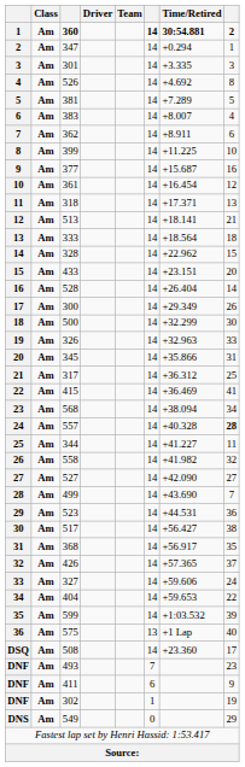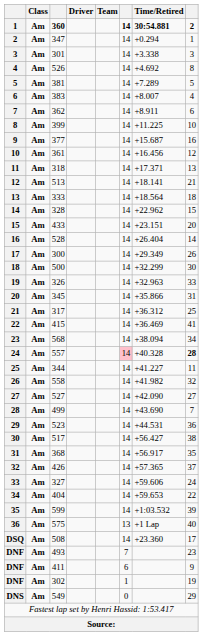 <table class="wikitable" style="font-size:90%;">
 <tr>
 <th scope="col"></th>
 <th scope="col">Class</th>
 <th scope="col"></th>
 <th scope="col">Driver</th>
 <th scope="col">Team</th>
 <th scope="col"></th>
 <th scope="col">Time/Retired</th>
 <th scope="col"></th>
 </tr>
 <tr>
 <th>1</th>
 <td align=center><strong><span>Am</span></strong></td>
 <td align=center><strong>360</strong></td>
 <td></td>
 <td></td>
 <td align=center><strong>14</strong></td>
 <td><strong>30:54.881</strong></td>
 <td align=center><strong>2</strong></td>
 </tr>
 <tr>
 <th>2</th>
 <td align=center><strong><span>Am</span></strong></td>
 <td align=center>347</td>
 <td></td>
 <td></td>
 <td align=center>14</td>
 <td>+0.294</td>
 <td align=center>1</td>
 </tr>
 <tr>
 <th>3</th>
 <td align=center><strong><span>Am</span></strong></td>
 <td align=center>301</td>
 <td></td>
 <td></td>
 <td align=center>14</td>
-<td>+3.335</td>
+<td>+3.338</td>
 <td align=center>3</td>
 </tr>
 <tr>
 <th>4</th>
 <td align=center><strong><span>Am</span></strong></td>
 <td align=center>526</td>
 <td></td>
 <td></td>
 <td align=center>14</td>
 <td>+4.692</td>
 <td align=center>8</td>
 </tr>
 <tr>
 <th>5</th>
 <td align=center><strong><span>Am</span></strong></td>
 <td align=center>381</td>
 <td></td>
 <td></td>
 <td align=center>14</td>
 <td>+7.289</td>
 <td align=center>5</td>
 </tr>
 <tr>
 <th>6</th>
 <td align=center><strong><span>Am</span></strong></td>
 <td align=center>383</td>
 <td></td>
 <td></td>
 <td align=center>14</td>
 <td>+8.007</td>
 <td align=center>4</td>
 </tr>
 <tr>
 <th>7</th>
 <td align=center><strong><span>Am</span></strong></td>
 <td align=center>362</td>
 <td></td>
 <td></td>
 <td align=center>14</td>
 <td>+8.911</td>
 <td align=center>6</td>
 </tr>
 <tr>
 <th>8</th>
 <td align=center><strong><span>Am</span></strong></td>
 <td align=center>399</td>
 <td></td>
 <td></td>
 <td align=center>14</td>
 <td>+11.225</td>
 <td align=center>10</td>
 </tr>
 <tr>
 <th>9</th>
 <td align=center><strong><span>Am</span></strong></td>
 <td align=center>377</td>
 <td></td>
 <td></td>
 <td align=center>14</td>
 <td>+15.687</td>
 <td align=center>16</td>
 </tr>
 <tr>
 <th>10</th>
 <td align=center><strong><span>Am</span></strong></td>
 <td align=center>361</td>
 <td></td>
 <td></td>
 <td align=center>14</td>
-<td>+16.454</td>
+<td>+16.456</td>
 <td align=center>12</td>
 </tr>
 <tr>
 <th>11</th>
 <td align=center><strong><span>Am</span></strong></td>
 <td align=center>318</td>
 <td></td>
 <td></td>
 <td align=center>14</td>
 <td>+17.371</td>
 <td align=center>13</td>
 </tr>
 <tr>
 <th>12</th>
 <td align=center><strong><span>Am</span></strong></td>
 <td align=center>513</td>
 <td></td>
 <td></td>
 <td align=center>14</td>
 <td>+18.141</td>
 <td align=center>21</td>
 </tr>
 <tr>
 <th>13</th>
 <td align=center><strong><span>Am</span></strong></td>
 <td align=center>333</td>
 <td></td>
 <td></td>
 <td align=center>14</td>
 <td>+18.564</td>
 <td align=center>18</td>
 </tr>
 <tr>
 <th>14</th>
 <td align=center><strong><span>Am</span></strong></td>
 <td align=center>328</td>
 <td></td>
 <td></td>
 <td align=center>14</td>
 <td>+22.962</td>
 <td align=center>15</td>
 </tr>
 <tr>
 <th>15</th>
 <td align=center><strong><span>Am</span></strong></td>
 <td align=center>433</td>
 <td></td>
 <td></td>
 <td align=center>14</td>
 <td>+23.151</td>
 <td align=center>20</td>
 </tr>
 <tr>
 <th>16</th>
 <td align=center><strong><span>Am</span></strong></td>
 <td align=center>528</td>
 <td></td>
 <td></td>
 <td align=center>14</td>
 <td>+26.404</td>
 <td align=center>14</td>
 </tr>
 <tr>
 <th>17</th>
 <td align=center><strong><span>Am</span></strong></td>
 <td align=center>300</td>
 <td></td>
 <td></td>
 <td align=center>14</td>
 <td>+29.349</td>
 <td align=center>26</td>
 </tr>
 <tr>
 <th>18</th>
 <td align=center><strong><span>Am</span></strong></td>
 <td align=center>500</td>
 <td></td>
 <td></td>
 <td align=center>14</td>
 <td>+32.299</td>
 <td align=center>30</td>
 </tr>
 <tr>
 <th>19</th>
 <td align=center><strong><span>Am</span></strong></td>
 <td align=center>326</td>
 <td></td>
 <td></td>
 <td align=center>14</td>
 <td>+32.963</td>
 <td align=center>33</td>
 </tr>
 <tr>
 <th>20</th>
 <td align=center><strong><span>Am</span></strong></td>
 <td align=center>345</td>
 <td></td>
 <td></td>
 <td align=center>14</td>
 <td>+35.866</td>
 <td align=center>31</td>
 </tr>
 <tr>
 <th>21</th>
 <td align=center><strong><span>Am</span></strong></td>
 <td align=center>317</td>
 <td></td>
 <td></td>
 <td align=center>14</td>
 <td>+36.312</td>
 <td align=center>25</td>
 </tr>
 <tr>
 <th>22</th>
 <td align=center><strong><span>Am</span></strong></td>
 <td align=center>415</td>
 <td></td>
 <td></td>
 <td align=center>14</td>
 <td>+36.469</td>
 <td align=center>41</td>
 </tr>
 <tr>
 <th>23</th>
 <td align=center><strong><span>Am</span></strong></td>
 <td align=center>568</td>
 <td></td>
 <td></td>
 <td align=center>14</td>
 <td>+38.094</td>
 <td align=center>34</td>
 </tr>
 <tr>
 <th>24</th>
 <td align=center><strong><span>Am</span></strong></td>
 <td align=center>557</td>
 <td></td>
 <td></td>
-<td align=center>14</td>
+<td align=center style="background: pink;">14</td>
 <td>+40.328</td>
 <td align=center><strong>28</strong></td>
 </tr>
 <tr>
 <th>25</th>
 <td align=center><strong><span>Am</span></strong></td>
 <td align=center>344</td>
 <td></td>
 <td></td>
 <td align=center>14</td>
 <td>+41.227</td>
 <td align=center>11</td>
 </tr>
 <tr>
 <th>26</th>
 <td align=center><strong><span>Am</span></strong></td>
 <td align=center>558</td>
 <td></td>
 <td></td>
 <td align=center>14</td>
 <td>+41.982</td>
 <td align=center>32</td>
 </tr>
 <tr>
 <th>27</th>
 <td align=center><strong><span>Am</span></strong></td>
 <td align=center>527</td>
 <td></td>
 <td></td>
 <td align=center>14</td>
 <td>+42.090</td>
 <td align=center>27</td>
 </tr>
 <tr>
 <th>28</th>
 <td align=center><strong><span>Am</span></strong></td>
 <td align=center>499</td>
 <td></td>
 <td></td>
 <td align=center>14</td>
 <td>+43.690</td>
 <td align=center>7</td>
 </tr>
 <tr>
 <th>29</th>
 <td align=center><strong><span>Am</span></strong></td>
 <td align=center>523</td>
 <td></td>
 <td></td>
 <td align=center>14</td>
 <td>+44.531</td>
 <td align=center>36</td>
 </tr>
 <tr>
 <th>30</th>
 <td align=center><strong><span>Am</span></strong></td>
 <td align=center>517</td>
 <td></td>
 <td></td>
 <td align=center>14</td>
 <td>+56.427</td>
 <td align=center>38</td>
 </tr>
 <tr>
 <th>31</th>
 <td align=center><strong><span>Am</span></strong></td>
 <td align=center>368</td>
 <td></td>
 <td></td>
 <td align=center>14</td>
 <td>+56.917</td>
 <td align=center>35</td>
 </tr>
 <tr>
 <th>32</th>
 <td align=center><strong><span>Am</span></strong></td>
 <td align=center>426</td>
 <td></td>
 <td></td>
 <td align=center>14</td>
 <td>+57.365</td>
 <td align=center>37</td>
 </tr>
 <tr>
 <th>33</th>
 <td align=center><strong><span>Am</span></strong></td>
 <td align=center>327</td>
 <td></td>
 <td></td>
 <td align=center>14</td>
 <td>+59.606</td>
 <td align=center>24</td>
 </tr>
 <tr>
 <th>34</th>
 <td align=center><strong><span>Am</span></strong></td>
 <td align=center>404</td>
 <td></td>
 <td></td>
 <td align=center>14</td>
 <td>+59.653</td>
 <td align=center>22</td>
 </tr>
 <tr>
 <th>35</th>
 <td align=center><strong><span>Am</span></strong></td>
 <td align=center>599</td>
 <td></td>
 <td></td>
 <td align=center>14</td>
 <td>+1:03.532</td>
 <td align=center>39</td>
 </tr>
 <tr>
 <th>36</th>
 <td align=center><strong><span>Am</span></strong></td>
 <td align=center>575</td>
 <td></td>
 <td></td>
 <td align=center>13</td>
 <td>+1 Lap</td>
 <td align=center>40</td>
 </tr>
 <tr>
 <th>DSQ</th>
 <td align=center><strong><span>Am</span></strong></td>
 <td align=center>508</td>
 <td></td>
 <td></td>
 <td align=center>14</td>
 <td>+23.360</td>
 <td align=center>17</td>
 </tr>
 <tr>
 <th>DNF</th>
 <td align=center><strong><span>Am</span></strong></td>
 <td align=center>493</td>
 <td></td>
 <td></td>
 <td align=center>7</td>
 <td></td>
 <td align=center>23</td>
 </tr>
 <tr>
 <th>DNF</th>
 <td align=center><strong><span>Am</span></strong></td>
 <td align=center>411</td>
 <td></td>
 <td></td>
 <td align=center>6</td>
 <td></td>
 <td align=center>9</td>
 </tr>
 <tr>
 <th>DNF</th>
 <td align=center><strong><span>Am</span></strong></td>
 <td align=center>302</td>
 <td></td>
 <td></td>
 <td align=center>1</td>
 <td></td>
 <td align=center>19</td>
 </tr>
 <tr>
 <th>DNS</th>
 <td align=center><strong><span>Am</span></strong></td>
 <td align=center>549</td>
 <td></td>
 <td></td>
 <td align=center>0</td>
 <td></td>
 <td align=center>29</td>
 </tr>
 <tr>
 <td colspan=8 align=center><em>Fastest lap set by Henri Hassid: 1:53.417</em></td>
 </tr>
 <tr>
 <th colspan=8>Source:</th>
 </tr>
 </table>
